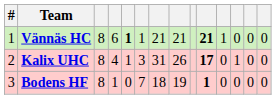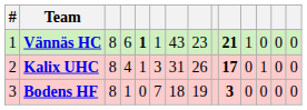 <table class="wikitable sortable">
 <tr>
 <th>#</th>
 <th>Team</th>
 <th></th>
 <th></th>
 <th></th>
 <th></th>
 <th></th>
 <th></th>
 <th></th>
 <th></th>
 <th></th>
 <th></th>
 <th></th>
 <th></th>
 </tr>
 <tr style="background: #D0F0C0;">
 <td>1</td>
 <td><strong><a href='#'>Vännäs HC</a></strong></td>
 <td style="text-align: center;">8</td>
 <td style="text-align: center;">6</td>
 <td style="text-align: center;"><strong>1</strong></td>
 <td style="text-align: center;">1</td>
-<td style="text-align: center;">21</td>
-<td style="text-align: center;">21</td>
+<td style="text-align: center;">43</td>
+<td style="text-align: center;">23</td>
 <td style="text-align: center;"></td>
 <td style="text-align: center;"><strong>21</strong></td>
 <td style="text-align: center;">1</td>
 <td style="text-align: center;">0</td>
 <td style="text-align: center;">0</td>
 <td style="text-align: center;">0</td>
 </tr>
 <tr style="background: #FFCCCC;">
 <td>2</td>
 <td><strong><a href='#'>Kalix UHC</a></strong></td>
 <td style="text-align: center;">8</td>
 <td style="text-align: center;">4</td>
 <td style="text-align: center;">1</td>
 <td style="text-align: center;">3</td>
 <td style="text-align: center;">31</td>
 <td style="text-align: center;">26</td>
 <td style="text-align: center;"></td>
 <td style="text-align: center;"><strong>17</strong></td>
 <td style="text-align: center;">0</td>
 <td style="text-align: center;">1</td>
 <td style="text-align: center;">0</td>
 <td style="text-align: center;">0</td>
 </tr>
 <tr style="background: #FFCCCC;">
 <td>3</td>
 <td><strong><a href='#'>Bodens HF</a></strong></td>
 <td style="text-align: center;">8</td>
 <td style="text-align: center;">1</td>
 <td style="text-align: center;">0</td>
 <td style="text-align: center;">7</td>
 <td style="text-align: center;">18</td>
 <td style="text-align: center;">19</td>
 <td style="text-align: center;"></td>
-<td style="text-align: center;"><strong>1</strong></td>
+<td style="text-align: center;"><strong>3</strong></td>
 <td style="text-align: center;">0</td>
 <td style="text-align: center;">0</td>
 <td style="text-align: center;">0</td>
 <td style="text-align: center;">0</td>
 </tr>
 </table>
